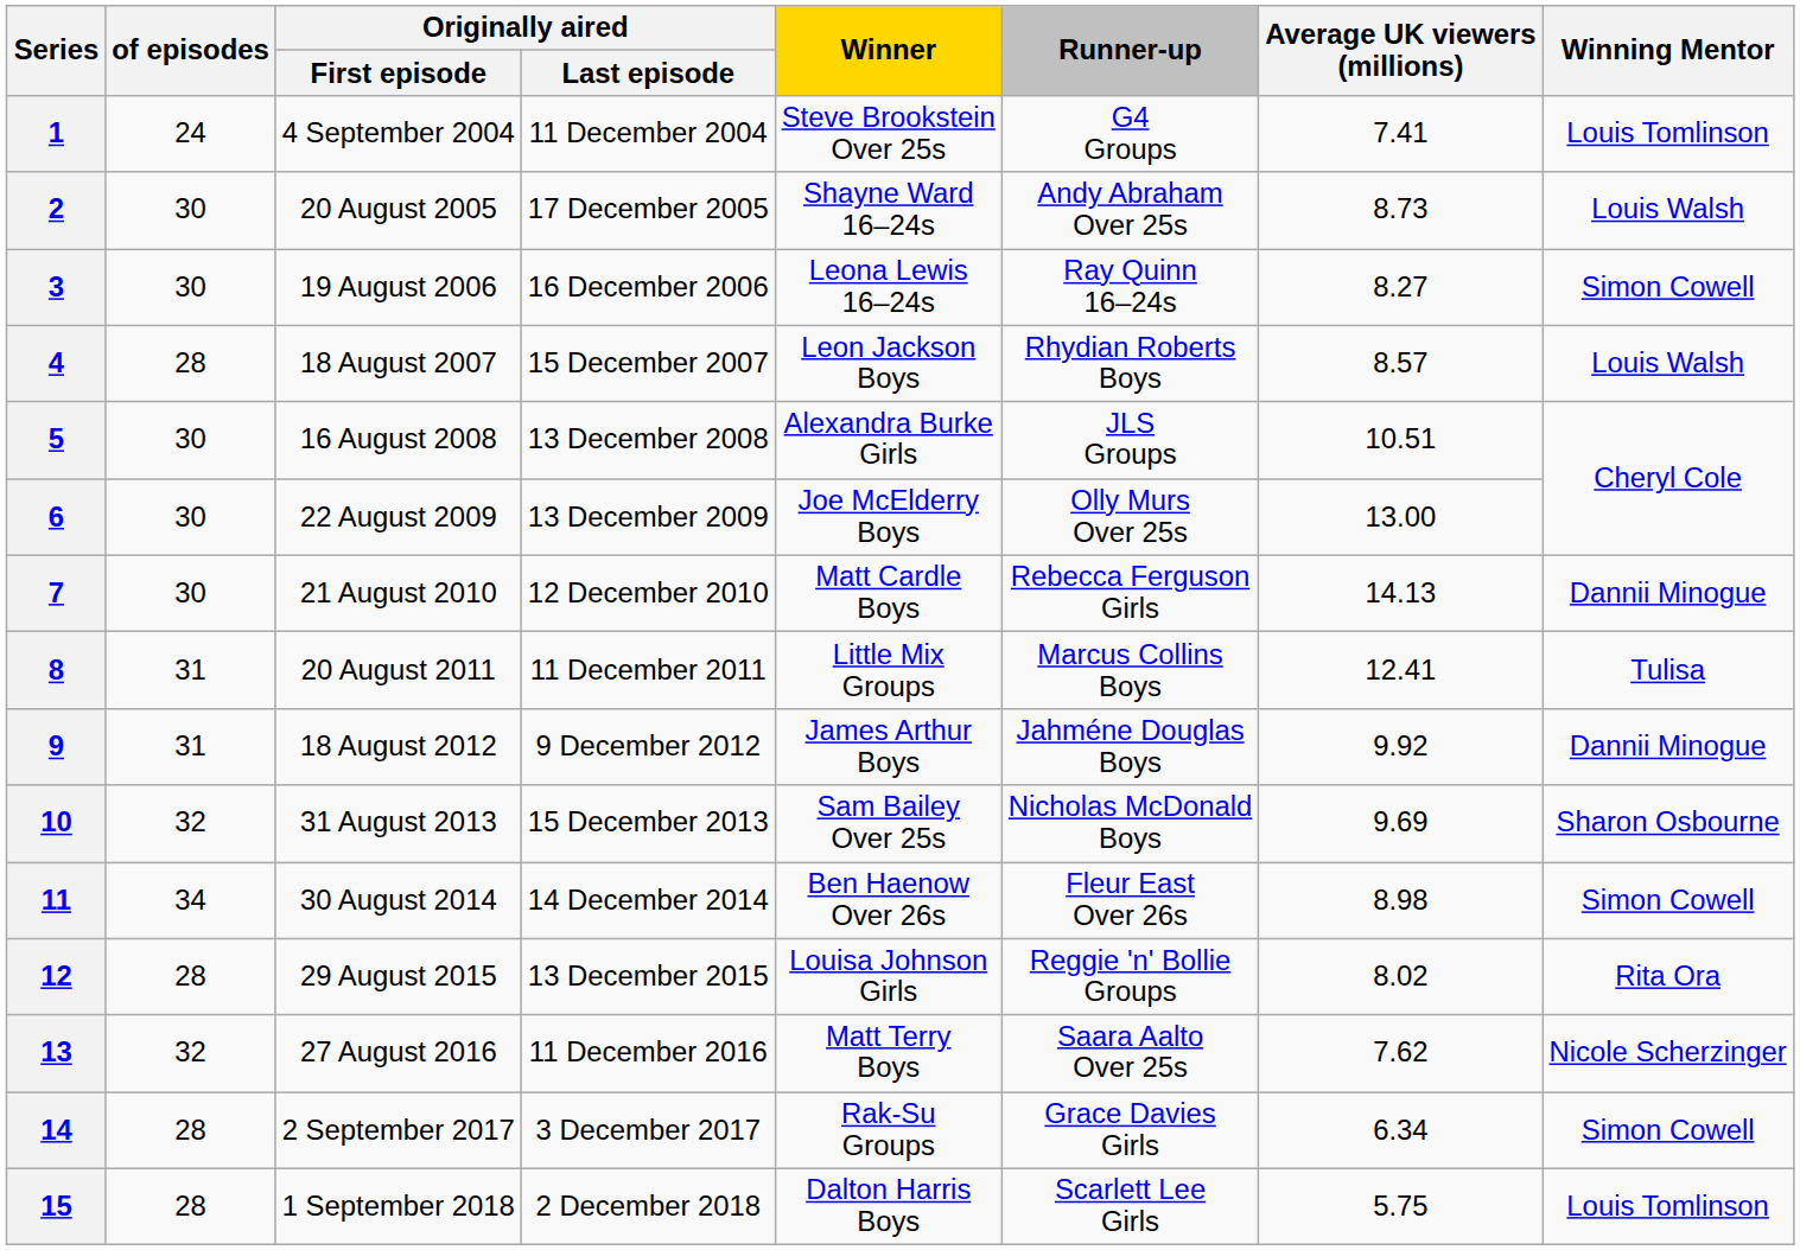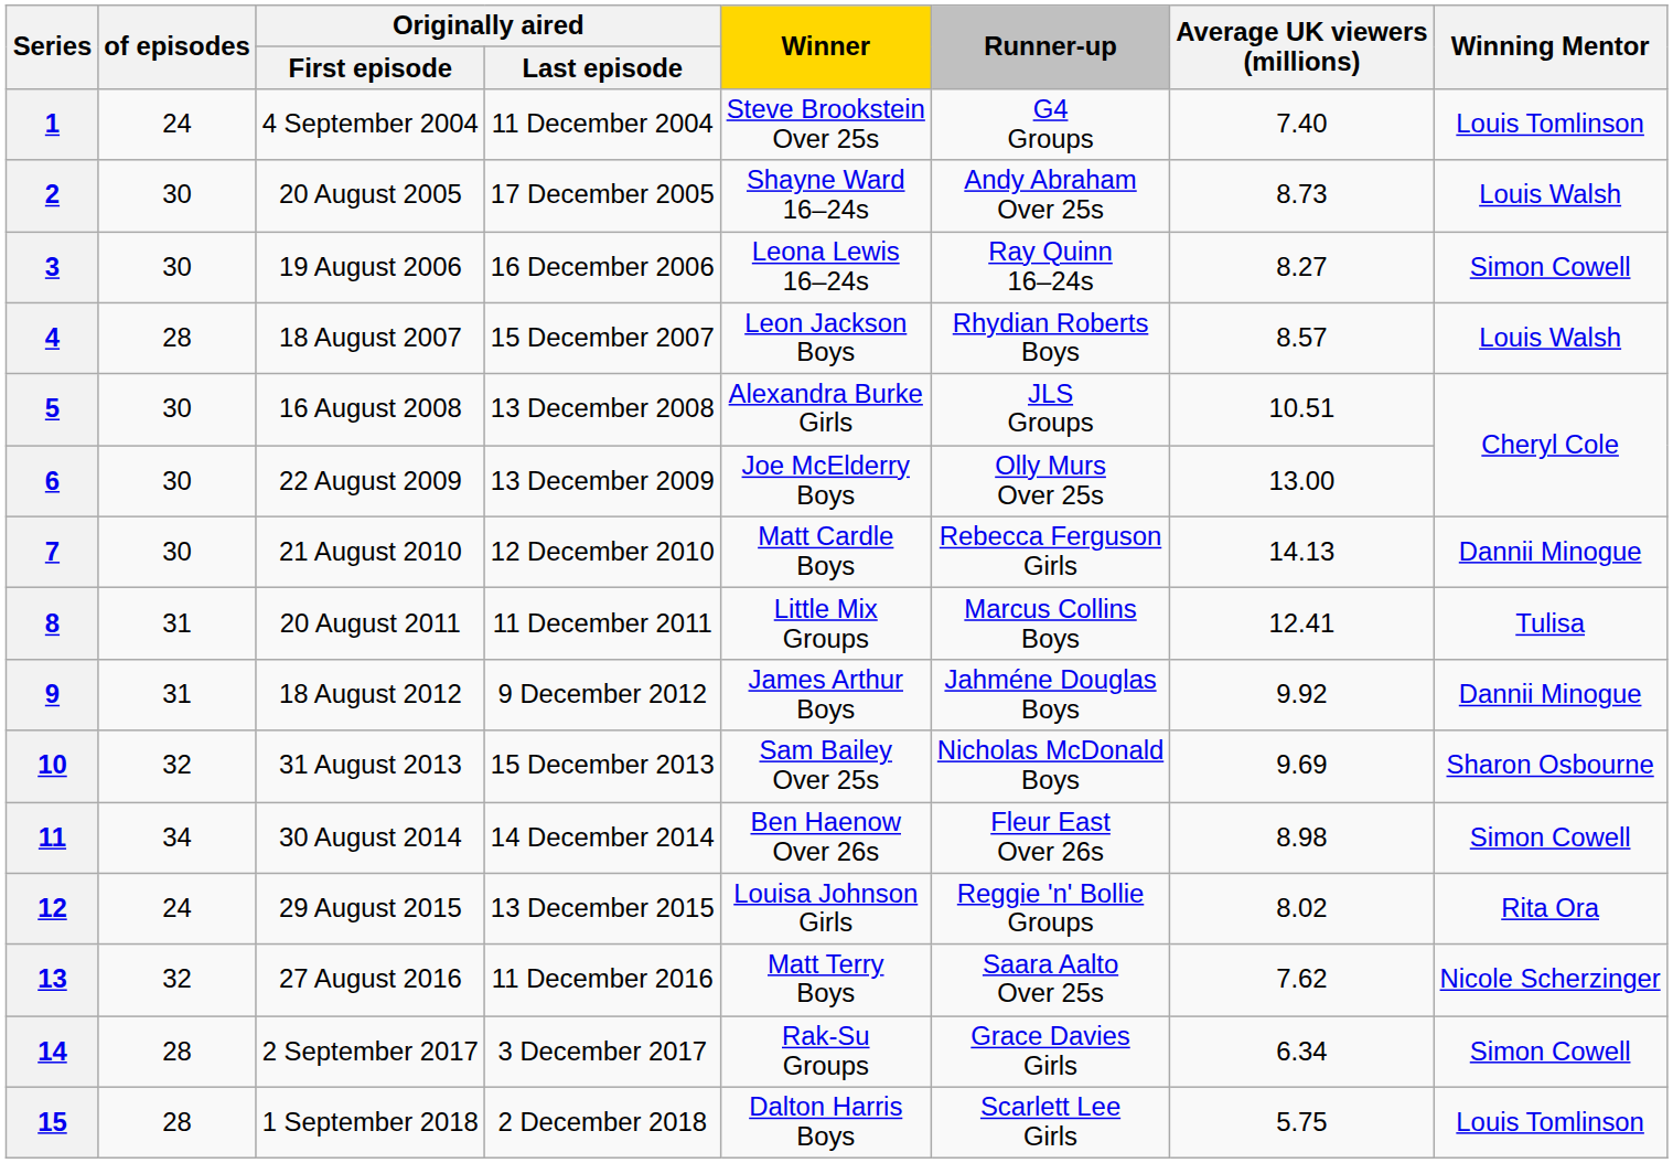 <table class="wikitable" style="margin-left: auto; margin-right: auto; border: none; text-align:center; font-size:100%">
 <tr>
 <th rowspan="2">Series</th>
 <th rowspan="2"><a href='#'></a> of episodes</th>
 <th colspan="2">Originally aired</th>
 <th style="background:gold;" align="center" rowspan="2">Winner</th>
 <th style="background:silver;" align="center"rowspan="2">Runner-up</th>
 <th rowspan="2">Average UK viewers<br>(millions)</th>
 <th rowspan="2">Winning Mentor</th>
 </tr>
 <tr>
 <th>First episode</th>
 <th>Last episode</th>
 </tr>
 <tr>
 <th scope="row"><a href='#'>1</a></th>
 <td>24</td>
 <td>4 September 2004</td>
 <td>11 December 2004</td>
 <td><a href='#'>Steve Brookstein</a><br>Over 25s</td>
 <td><a href='#'>G4</a><br>Groups</td>
-<td>7.41</td>
+<td>7.40</td>
 <td><a href='#'>Louis Tomlinson</a></td>
 </tr>
 <tr>
 <th scope="row"><a href='#'>2</a></th>
 <td>30</td>
 <td>20 August 2005</td>
 <td>17 December 2005</td>
 <td><a href='#'>Shayne Ward</a><br>16–24s</td>
 <td><a href='#'>Andy Abraham</a><br>Over 25s</td>
 <td>8.73</td>
 <td><a href='#'>Louis Walsh</a></td>
 </tr>
 <tr>
 <th scope="row"><a href='#'>3</a></th>
 <td>30</td>
 <td>19 August 2006</td>
 <td>16 December 2006</td>
 <td><a href='#'>Leona Lewis</a><br>16–24s</td>
 <td><a href='#'>Ray Quinn</a><br>16–24s</td>
 <td>8.27</td>
 <td><a href='#'>Simon Cowell</a></td>
 </tr>
 <tr>
 <th scope="row"><a href='#'>4</a></th>
 <td>28</td>
 <td>18 August 2007</td>
 <td>15 December 2007</td>
 <td><a href='#'>Leon Jackson</a><br>Boys</td>
 <td><a href='#'>Rhydian Roberts</a><br>Boys</td>
 <td>8.57</td>
 <td><a href='#'>Louis Walsh</a></td>
 </tr>
 <tr>
 <th scope="row"><a href='#'>5</a></th>
 <td>30</td>
 <td>16 August 2008</td>
 <td>13 December 2008</td>
 <td><a href='#'>Alexandra Burke</a><br>Girls</td>
 <td><a href='#'>JLS</a><br>Groups</td>
 <td>10.51</td>
 <td rowspan="2"><a href='#'>Cheryl Cole</a></td>
 </tr>
 <tr>
 <th scope="row"><a href='#'>6</a></th>
 <td>30</td>
 <td>22 August 2009</td>
 <td>13 December 2009</td>
 <td><a href='#'>Joe McElderry</a><br>Boys</td>
 <td><a href='#'>Olly Murs</a><br>Over 25s</td>
 <td>13.00</td>
 </tr>
 <tr>
 <th><a href='#'>7</a></th>
 <td>30</td>
 <td>21 August 2010</td>
 <td>12 December 2010</td>
 <td><a href='#'>Matt Cardle</a><br>Boys</td>
 <td><a href='#'>Rebecca Ferguson</a><br>Girls</td>
 <td>14.13</td>
 <td><a href='#'>Dannii Minogue</a></td>
 </tr>
 <tr>
 <th scope="row"><a href='#'>8</a></th>
 <td>31</td>
 <td>20 August 2011</td>
 <td>11 December 2011</td>
 <td><a href='#'>Little Mix</a><br>Groups</td>
 <td><a href='#'>Marcus Collins</a><br>Boys</td>
 <td>12.41</td>
 <td><a href='#'>Tulisa</a></td>
 </tr>
 <tr>
 <th scope="row"><a href='#'>9</a></th>
 <td>31</td>
 <td>18 August 2012</td>
 <td>9 December 2012</td>
 <td><a href='#'>James Arthur</a><br>Boys</td>
 <td><a href='#'>Jahméne Douglas</a><br>Boys</td>
 <td>9.92</td>
 <td><a href='#'>Dannii Minogue</a></td>
 </tr>
 <tr>
 <th scope="row"><a href='#'>10</a></th>
 <td>32</td>
 <td>31 August 2013</td>
 <td>15 December 2013</td>
 <td><a href='#'>Sam Bailey</a><br>Over 25s</td>
 <td><a href='#'>Nicholas McDonald</a><br>Boys</td>
 <td>9.69</td>
 <td><a href='#'>Sharon Osbourne</a></td>
 </tr>
 <tr>
 <th scope="row"><a href='#'>11</a></th>
 <td>34</td>
 <td>30 August 2014</td>
 <td>14 December 2014</td>
 <td><a href='#'>Ben Haenow</a><br>Over 26s</td>
 <td><a href='#'>Fleur East</a><br>Over 26s</td>
 <td>8.98</td>
 <td><a href='#'>Simon Cowell</a></td>
 </tr>
 <tr>
 <th scope="row"><a href='#'>12</a></th>
-<td>28</td>
+<td>24</td>
 <td>29 August 2015</td>
 <td>13 December 2015</td>
 <td><a href='#'>Louisa Johnson</a><br>Girls</td>
 <td><a href='#'>Reggie 'n' Bollie</a><br>Groups</td>
 <td>8.02</td>
 <td><a href='#'>Rita Ora</a></td>
 </tr>
 <tr>
 <th scope="row"><a href='#'>13</a></th>
 <td>32</td>
 <td>27 August 2016</td>
 <td>11 December 2016</td>
 <td><a href='#'>Matt Terry</a><br>Boys</td>
 <td><a href='#'>Saara Aalto</a><br>Over 25s</td>
 <td>7.62</td>
 <td><a href='#'>Nicole Scherzinger</a></td>
 </tr>
 <tr>
 <th scope="row"><a href='#'>14</a></th>
 <td>28</td>
 <td>2 September 2017</td>
 <td>3 December 2017</td>
 <td><a href='#'>Rak-Su</a><br>Groups</td>
 <td><a href='#'>Grace Davies</a><br>Girls</td>
 <td>6.34</td>
 <td><a href='#'>Simon Cowell</a></td>
 </tr>
 <tr>
 <th scope="row"><a href='#'>15</a></th>
 <td>28</td>
 <td>1 September 2018</td>
 <td>2 December 2018</td>
 <td><a href='#'>Dalton Harris</a><br>Boys</td>
 <td><a href='#'>Scarlett Lee</a><br>Girls</td>
 <td>5.75</td>
 <td><a href='#'>Louis Tomlinson</a></td>
 </tr>
 </table>
